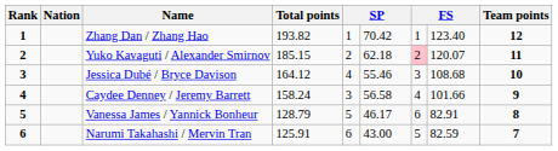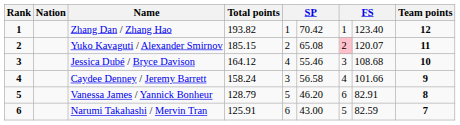 <table class="wikitable sortable">
 <tr>
 <th>Rank</th>
 <th>Nation</th>
 <th>Name</th>
 <th>Total points</th>
 <th colspan="2" width="80px"><a href='#'>SP</a></th>
 <th colspan="2" width="80px"><a href='#'>FS</a></th>
 <th>Team points</th>
 </tr>
 <tr>
 <td align="center"><strong>1</strong></td>
 <td></td>
 <td><a href='#'>Zhang Dan</a> / <a href='#'>Zhang Hao</a></td>
 <td>193.82</td>
 <td>1</td>
 <td>70.42</td>
 <td>1</td>
 <td>123.40</td>
 <td align="center"><strong>12</strong></td>
 </tr>
 <tr>
 <td align="center"><strong>2</strong></td>
 <td></td>
 <td><a href='#'>Yuko Kavaguti</a> / <a href='#'>Alexander Smirnov</a></td>
 <td>185.15</td>
 <td>2</td>
-<td>62.18</td>
+<td>65.08</td>
 <td style="background: pink;">2</td>
 <td>120.07</td>
 <td align="center"><strong>11</strong></td>
 </tr>
 <tr>
 <td align="center"><strong>3</strong></td>
 <td></td>
 <td><a href='#'>Jessica Dubé</a> / <a href='#'>Bryce Davison</a></td>
 <td>164.12</td>
 <td>4</td>
 <td>55.46</td>
 <td>3</td>
 <td>108.68</td>
 <td align="center"><strong>10</strong></td>
 </tr>
 <tr>
 <td align="center"><strong>4</strong></td>
 <td></td>
 <td><a href='#'>Caydee Denney</a> / <a href='#'>Jeremy Barrett</a></td>
 <td>158.24</td>
 <td>3</td>
 <td>56.58</td>
 <td>4</td>
 <td>101.66</td>
 <td align="center"><strong>9</strong></td>
 </tr>
 <tr>
 <td align="center"><strong>5</strong></td>
 <td></td>
 <td><a href='#'>Vanessa James</a> / <a href='#'>Yannick Bonheur</a></td>
 <td>128.79</td>
 <td>5</td>
-<td>46.17</td>
+<td>46.20</td>
 <td>6</td>
 <td>82.91</td>
 <td align="center"><strong>8</strong></td>
 </tr>
 <tr>
 <td align="center"><strong>6</strong></td>
 <td></td>
 <td><a href='#'>Narumi Takahashi</a> / <a href='#'>Mervin Tran</a></td>
 <td>125.91</td>
 <td>6</td>
 <td>43.00</td>
 <td>5</td>
 <td>82.59</td>
 <td align="center"><strong>7</strong></td>
 </tr>
 </table>
